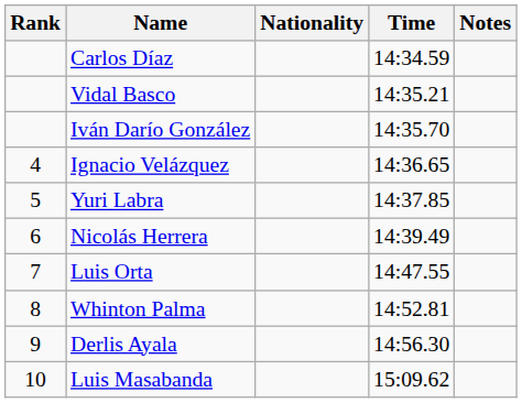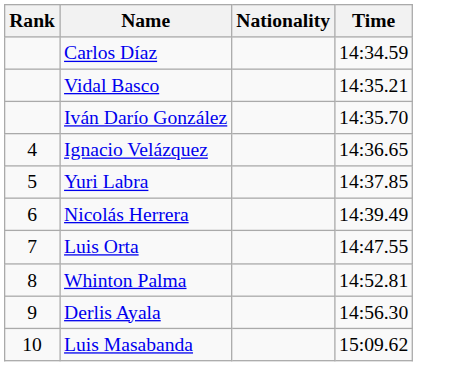 <table class="wikitable sortable" style="text-align:center;font-size:95%">
 <tr>
 <th>Rank</th>
 <th>Name</th>
 <th>Nationality</th>
 <th>Time</th>
-<th>Notes</th>
 </tr>
 <tr>
 <td></td>
 <td align=left><a href='#'>Carlos Díaz</a></td>
 <td align=left></td>
 <td>14:34.59</td>
-<td></td>
 </tr>
 <tr>
 <td></td>
 <td align=left><a href='#'>Vidal Basco</a></td>
 <td align=left></td>
 <td>14:35.21</td>
-<td></td>
 </tr>
 <tr>
 <td></td>
 <td align=left><a href='#'>Iván Darío González</a></td>
 <td align=left></td>
 <td>14:35.70</td>
-<td></td>
 </tr>
 <tr>
 <td>4</td>
 <td align=left><a href='#'>Ignacio Velázquez</a></td>
 <td align=left></td>
 <td>14:36.65</td>
-<td></td>
 </tr>
 <tr>
 <td>5</td>
 <td align=left><a href='#'>Yuri Labra</a></td>
 <td align=left></td>
 <td>14:37.85</td>
-<td></td>
 </tr>
 <tr>
 <td>6</td>
 <td align=left><a href='#'>Nicolás Herrera</a></td>
 <td align=left></td>
 <td>14:39.49</td>
-<td></td>
 </tr>
 <tr>
 <td>7</td>
 <td align=left><a href='#'>Luis Orta</a></td>
 <td align=left></td>
 <td>14:47.55</td>
-<td></td>
 </tr>
 <tr>
 <td>8</td>
 <td align=left><a href='#'>Whinton Palma</a></td>
 <td align=left></td>
 <td>14:52.81</td>
-<td></td>
 </tr>
 <tr>
 <td>9</td>
 <td align=left><a href='#'>Derlis Ayala</a></td>
 <td align=left></td>
 <td>14:56.30</td>
-<td></td>
 </tr>
 <tr>
 <td>10</td>
 <td align=left><a href='#'>Luis Masabanda</a></td>
 <td align=left></td>
 <td>15:09.62</td>
-<td></td>
 </tr>
 </table>
